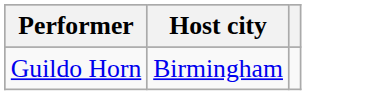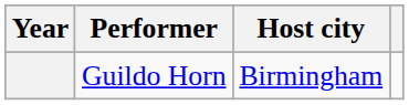 <table class="wikitable plainrowheaders" style="font-size:95%;">
 <tr>
+<th>Year</th>
 <th>Performer</th>
 <th>Host city</th>
 <th></th>
 </tr>
 <tr>
+<th scope="row"></th>
 <td><a href='#'>Guildo Horn</a></td>
 <td> <a href='#'>Birmingham</a></td>
 <td></td>
 </tr>
 </table>
